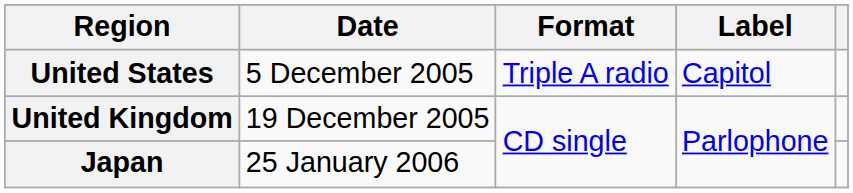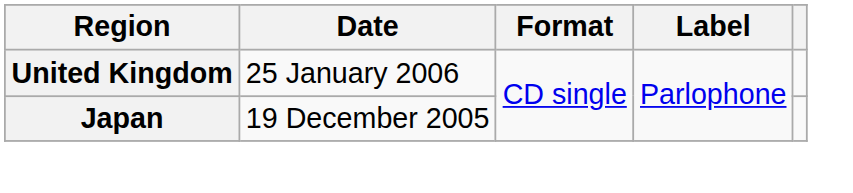 <table class="wikitable plainrowheaders">
 <tr>
 <th scope="col">Region</th>
 <th scope="col">Date</th>
 <th scope="col">Format</th>
 <th scope="col">Label</th>
 <th scope="col"></th>
 </tr>
 <tr>
-<th scope="row">United States</th>
-<td>5 December 2005</td>
-<td><a href='#'>Triple A radio</a></td>
-<td><a href='#'>Capitol</a></td>
-<td></td>
-</tr>
-<tr>
 <th scope="row">United Kingdom</th>
-<td>19 December 2005</td>
+<td>25 January 2006</td>
 <td rowspan="2"><a href='#'>CD single</a></td>
 <td rowspan="2"><a href='#'>Parlophone</a></td>
 <td></td>
 </tr>
 <tr>
 <th scope="row">Japan</th>
-<td>25 January 2006</td>
+<td>19 December 2005</td>
 <td></td>
 </tr>
 </table>
